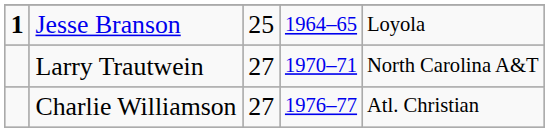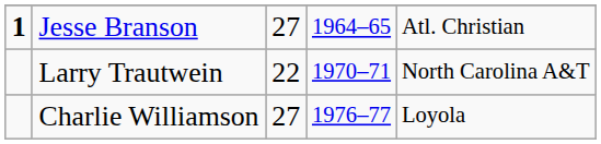 <table class="wikitable">
 <tr>
 </tr>
 <tr>
 <td><strong>1</strong></td>
 <td><a href='#'>Jesse Branson</a></td>
-<td>25</td>
+<td>27</td>
 <td style="font-size:80%;"><a href='#'>1964–65</a></td>
-<td style="font-size:80%;">Loyola</td>
+<td style="font-size:80%;">Atl. Christian</td>
 </tr>
 <tr>
 <td></td>
 <td>Larry Trautwein</td>
-<td>27</td>
+<td>22</td>
 <td style="font-size:80%;"><a href='#'>1970–71</a></td>
 <td style="font-size:80%;">North Carolina A&T</td>
 </tr>
 <tr>
 <td></td>
 <td>Charlie Williamson</td>
 <td>27</td>
 <td style="font-size:80%;"><a href='#'>1976–77</a></td>
-<td style="font-size:80%;">Atl. Christian</td>
+<td style="font-size:80%;">Loyola</td>
 </tr>
 </table>
